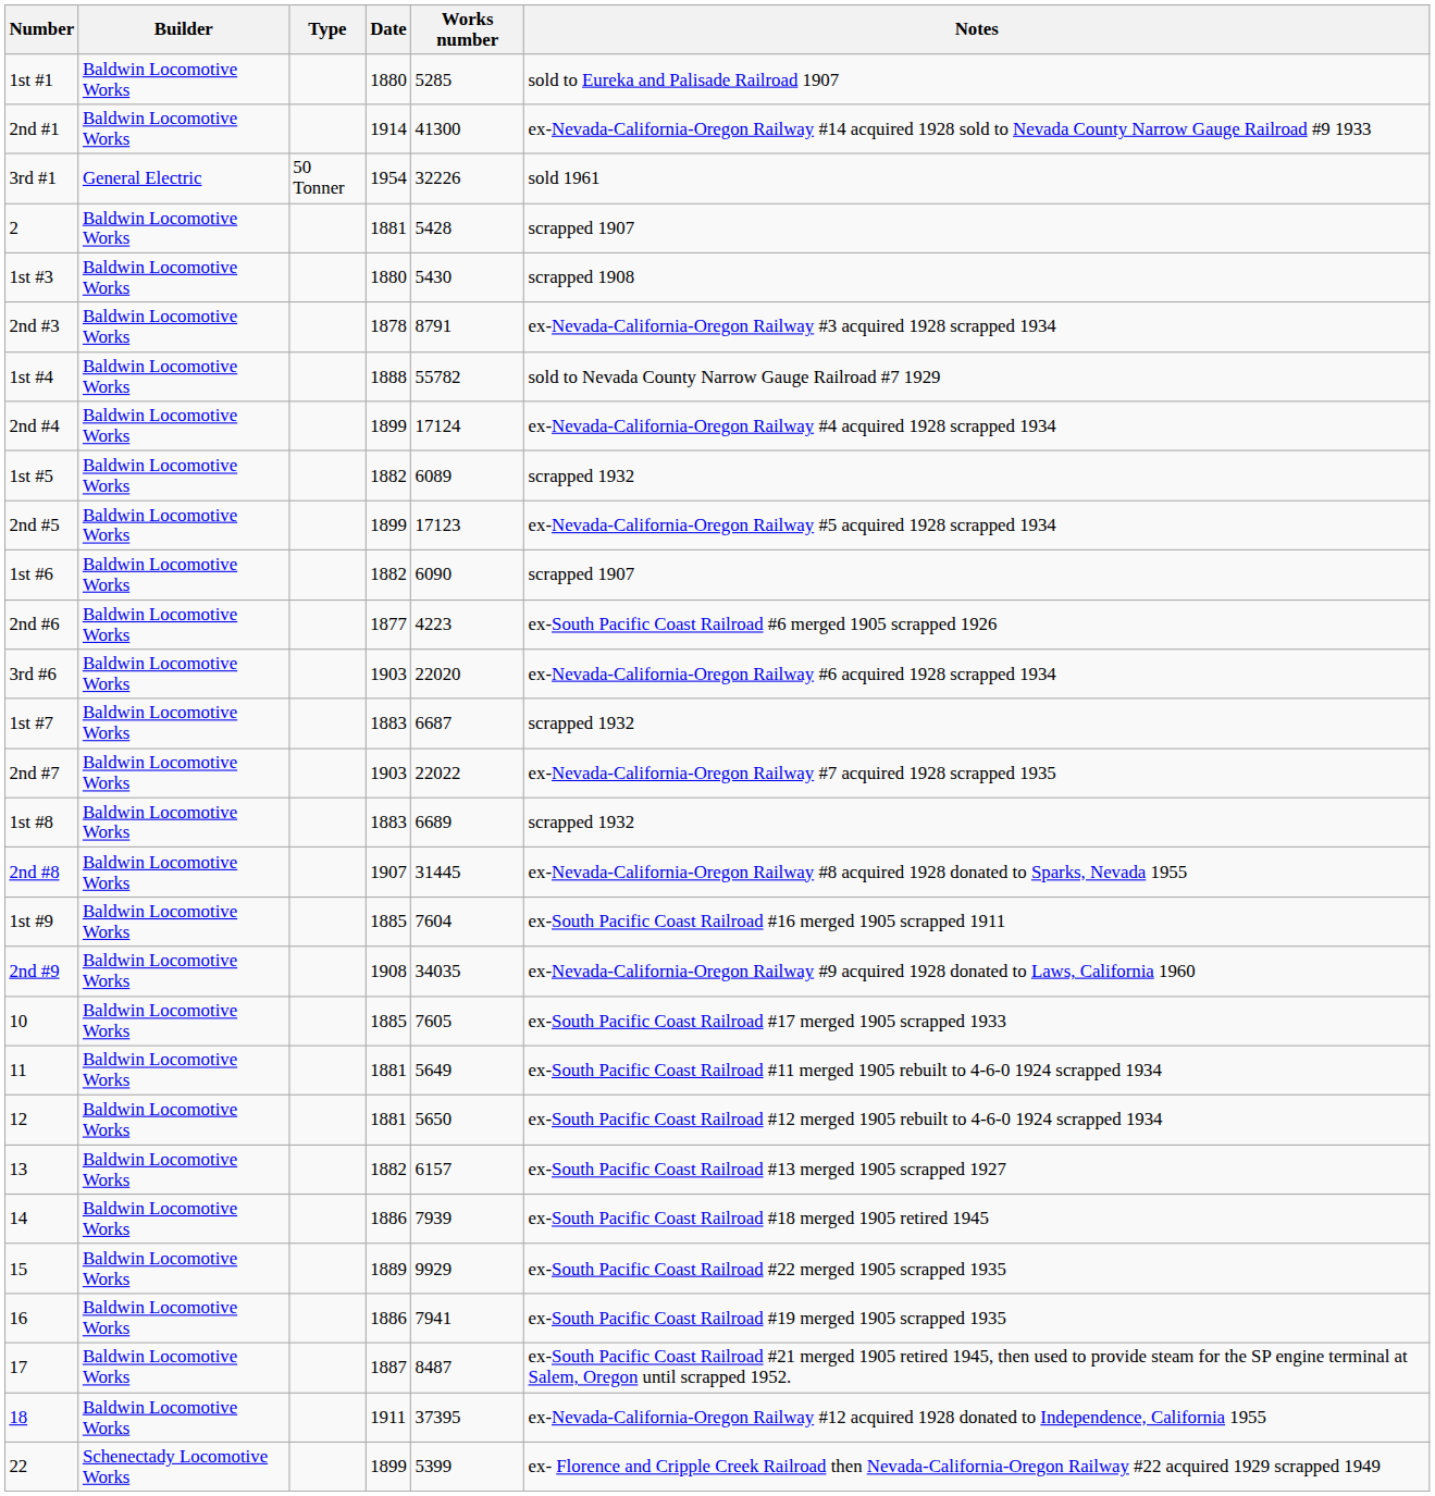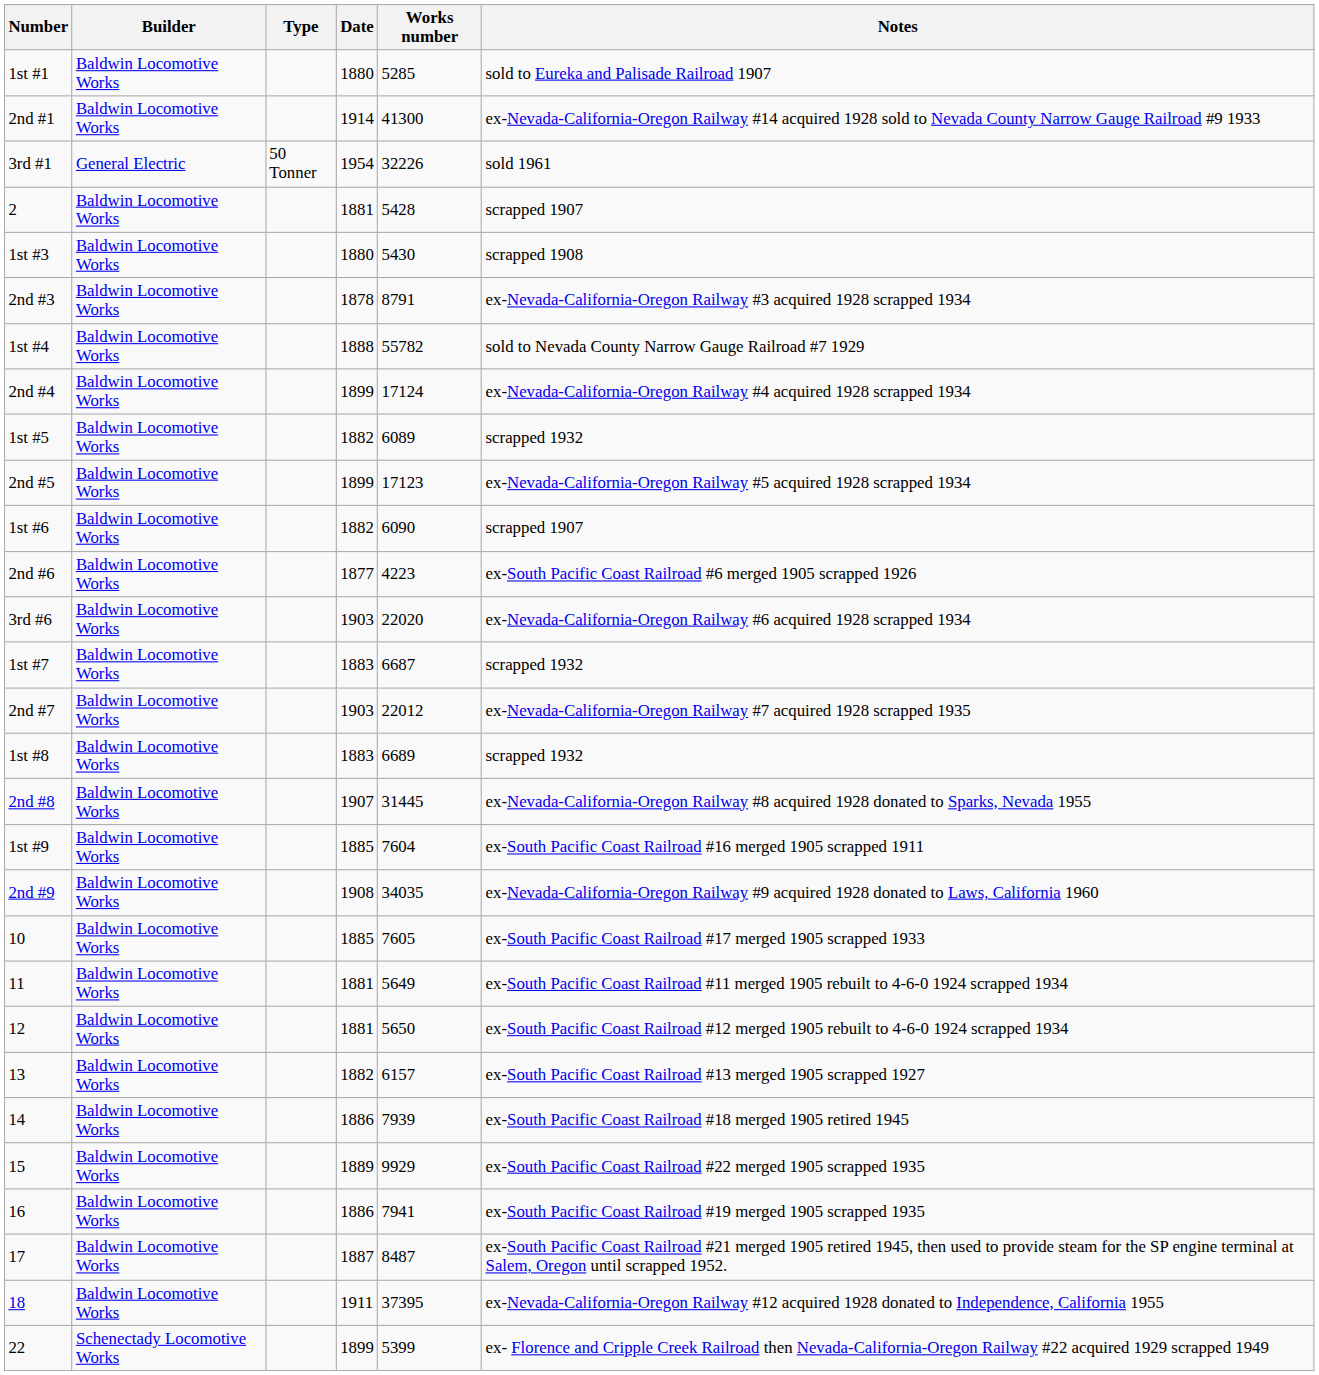 <table class="wikitable">
 <tr>
 <th>Number</th>
 <th>Builder</th>
 <th>Type</th>
 <th>Date</th>
 <th>Works number</th>
 <th>Notes</th>
 </tr>
 <tr>
 <td>1st #1</td>
 <td><a href='#'>Baldwin Locomotive Works</a></td>
 <td></td>
 <td>1880</td>
 <td>5285</td>
 <td>sold to <a href='#'>Eureka and Palisade Railroad</a> 1907</td>
 </tr>
 <tr>
 <td>2nd #1</td>
 <td><a href='#'>Baldwin Locomotive Works</a></td>
 <td></td>
 <td>1914</td>
 <td>41300</td>
 <td>ex-<a href='#'>Nevada-California-Oregon Railway</a> #14 acquired 1928 sold to <a href='#'>Nevada County Narrow Gauge Railroad</a> #9 1933</td>
 </tr>
 <tr>
 <td>3rd #1</td>
 <td><a href='#'>General Electric</a></td>
 <td>50 Tonner</td>
 <td>1954</td>
 <td>32226</td>
 <td>sold 1961</td>
 </tr>
 <tr>
 <td>2</td>
 <td><a href='#'>Baldwin Locomotive Works</a></td>
 <td></td>
 <td>1881</td>
 <td>5428</td>
 <td>scrapped 1907</td>
 </tr>
 <tr>
 <td>1st #3</td>
 <td><a href='#'>Baldwin Locomotive Works</a></td>
 <td></td>
 <td>1880</td>
 <td>5430</td>
 <td>scrapped 1908</td>
 </tr>
 <tr>
 <td>2nd #3</td>
 <td><a href='#'>Baldwin Locomotive Works</a></td>
 <td></td>
 <td>1878</td>
 <td>8791</td>
 <td>ex-<a href='#'>Nevada-California-Oregon Railway</a> #3 acquired 1928 scrapped 1934</td>
 </tr>
 <tr>
 <td>1st #4</td>
 <td><a href='#'>Baldwin Locomotive Works</a></td>
 <td></td>
 <td>1888</td>
 <td>55782</td>
 <td>sold to Nevada County Narrow Gauge Railroad #7 1929</td>
 </tr>
 <tr>
 <td>2nd #4</td>
 <td><a href='#'>Baldwin Locomotive Works</a></td>
 <td></td>
 <td>1899</td>
 <td>17124</td>
 <td>ex-<a href='#'>Nevada-California-Oregon Railway</a> #4 acquired 1928 scrapped 1934</td>
 </tr>
 <tr>
 <td>1st #5</td>
 <td><a href='#'>Baldwin Locomotive Works</a></td>
 <td></td>
 <td>1882</td>
 <td>6089</td>
 <td>scrapped 1932</td>
 </tr>
 <tr>
 <td>2nd #5</td>
 <td><a href='#'>Baldwin Locomotive Works</a></td>
 <td></td>
 <td>1899</td>
 <td>17123</td>
 <td>ex-<a href='#'>Nevada-California-Oregon Railway</a> #5 acquired 1928 scrapped 1934</td>
 </tr>
 <tr>
 <td>1st #6</td>
 <td><a href='#'>Baldwin Locomotive Works</a></td>
 <td></td>
 <td>1882</td>
 <td>6090</td>
 <td>scrapped 1907</td>
 </tr>
 <tr>
 <td>2nd #6</td>
 <td><a href='#'>Baldwin Locomotive Works</a></td>
 <td></td>
 <td>1877</td>
 <td>4223</td>
 <td>ex-<a href='#'>South Pacific Coast Railroad</a> #6 merged 1905 scrapped 1926</td>
 </tr>
 <tr>
 <td>3rd #6</td>
 <td><a href='#'>Baldwin Locomotive Works</a></td>
 <td></td>
 <td>1903</td>
 <td>22020</td>
 <td>ex-<a href='#'>Nevada-California-Oregon Railway</a> #6 acquired 1928 scrapped 1934</td>
 </tr>
 <tr>
 <td>1st #7</td>
 <td><a href='#'>Baldwin Locomotive Works</a></td>
 <td></td>
 <td>1883</td>
 <td>6687</td>
 <td>scrapped 1932</td>
 </tr>
 <tr>
 <td>2nd #7</td>
 <td><a href='#'>Baldwin Locomotive Works</a></td>
 <td></td>
 <td>1903</td>
-<td>22022</td>
+<td>22012</td>
 <td>ex-<a href='#'>Nevada-California-Oregon Railway</a> #7 acquired 1928 scrapped 1935</td>
 </tr>
 <tr>
 <td>1st #8</td>
 <td><a href='#'>Baldwin Locomotive Works</a></td>
 <td></td>
 <td>1883</td>
 <td>6689</td>
 <td>scrapped 1932</td>
 </tr>
 <tr>
 <td><a href='#'>2nd #8</a></td>
 <td><a href='#'>Baldwin Locomotive Works</a></td>
 <td></td>
 <td>1907</td>
 <td>31445</td>
 <td>ex-<a href='#'>Nevada-California-Oregon Railway</a> #8 acquired 1928 donated to <a href='#'>Sparks, Nevada</a> 1955</td>
 </tr>
 <tr>
 <td>1st #9</td>
 <td><a href='#'>Baldwin Locomotive Works</a></td>
 <td></td>
 <td>1885</td>
 <td>7604</td>
 <td>ex-<a href='#'>South Pacific Coast Railroad</a> #16 merged 1905 scrapped 1911</td>
 </tr>
 <tr>
 <td><a href='#'>2nd #9</a></td>
 <td><a href='#'>Baldwin Locomotive Works</a></td>
 <td></td>
 <td>1908</td>
 <td>34035</td>
 <td>ex-<a href='#'>Nevada-California-Oregon Railway</a> #9 acquired 1928 donated to <a href='#'>Laws, California</a> 1960</td>
 </tr>
 <tr>
 <td>10</td>
 <td><a href='#'>Baldwin Locomotive Works</a></td>
 <td></td>
 <td>1885</td>
 <td>7605</td>
 <td>ex-<a href='#'>South Pacific Coast Railroad</a> #17 merged 1905 scrapped 1933</td>
 </tr>
 <tr>
 <td>11</td>
 <td><a href='#'>Baldwin Locomotive Works</a></td>
 <td></td>
 <td>1881</td>
 <td>5649</td>
 <td>ex-<a href='#'>South Pacific Coast Railroad</a> #11 merged 1905 rebuilt to 4-6-0 1924 scrapped 1934</td>
 </tr>
 <tr>
 <td>12</td>
 <td><a href='#'>Baldwin Locomotive Works</a></td>
 <td></td>
 <td>1881</td>
 <td>5650</td>
 <td>ex-<a href='#'>South Pacific Coast Railroad</a> #12 merged 1905 rebuilt to 4-6-0 1924 scrapped 1934</td>
 </tr>
 <tr>
 <td>13</td>
 <td><a href='#'>Baldwin Locomotive Works</a></td>
 <td></td>
 <td>1882</td>
 <td>6157</td>
 <td>ex-<a href='#'>South Pacific Coast Railroad</a> #13 merged 1905 scrapped 1927</td>
 </tr>
 <tr>
 <td>14</td>
 <td><a href='#'>Baldwin Locomotive Works</a></td>
 <td></td>
 <td>1886</td>
 <td>7939</td>
 <td>ex-<a href='#'>South Pacific Coast Railroad</a> #18 merged 1905 retired 1945</td>
 </tr>
 <tr>
 <td>15</td>
 <td><a href='#'>Baldwin Locomotive Works</a></td>
 <td></td>
 <td>1889</td>
 <td>9929</td>
 <td>ex-<a href='#'>South Pacific Coast Railroad</a> #22 merged 1905 scrapped 1935</td>
 </tr>
 <tr>
 <td>16</td>
 <td><a href='#'>Baldwin Locomotive Works</a></td>
 <td></td>
 <td>1886</td>
 <td>7941</td>
 <td>ex-<a href='#'>South Pacific Coast Railroad</a> #19 merged 1905 scrapped 1935</td>
 </tr>
 <tr>
 <td>17</td>
 <td><a href='#'>Baldwin Locomotive Works</a></td>
 <td></td>
 <td>1887</td>
 <td>8487</td>
 <td>ex-<a href='#'>South Pacific Coast Railroad</a> #21 merged 1905 retired 1945, then used to provide steam for the SP engine terminal at <a href='#'>Salem, Oregon</a> until scrapped 1952.</td>
 </tr>
 <tr>
 <td><a href='#'>18</a></td>
 <td><a href='#'>Baldwin Locomotive Works</a></td>
 <td></td>
 <td>1911</td>
 <td>37395</td>
 <td>ex-<a href='#'>Nevada-California-Oregon Railway</a> #12 acquired 1928 donated to <a href='#'>Independence, California</a> 1955</td>
 </tr>
 <tr>
 <td>22</td>
 <td><a href='#'>Schenectady Locomotive Works</a></td>
 <td></td>
 <td>1899</td>
 <td>5399</td>
 <td>ex- <a href='#'>Florence and Cripple Creek Railroad</a> then <a href='#'>Nevada-California-Oregon Railway</a> #22 acquired 1929 scrapped 1949</td>
 </tr>
 </table>
